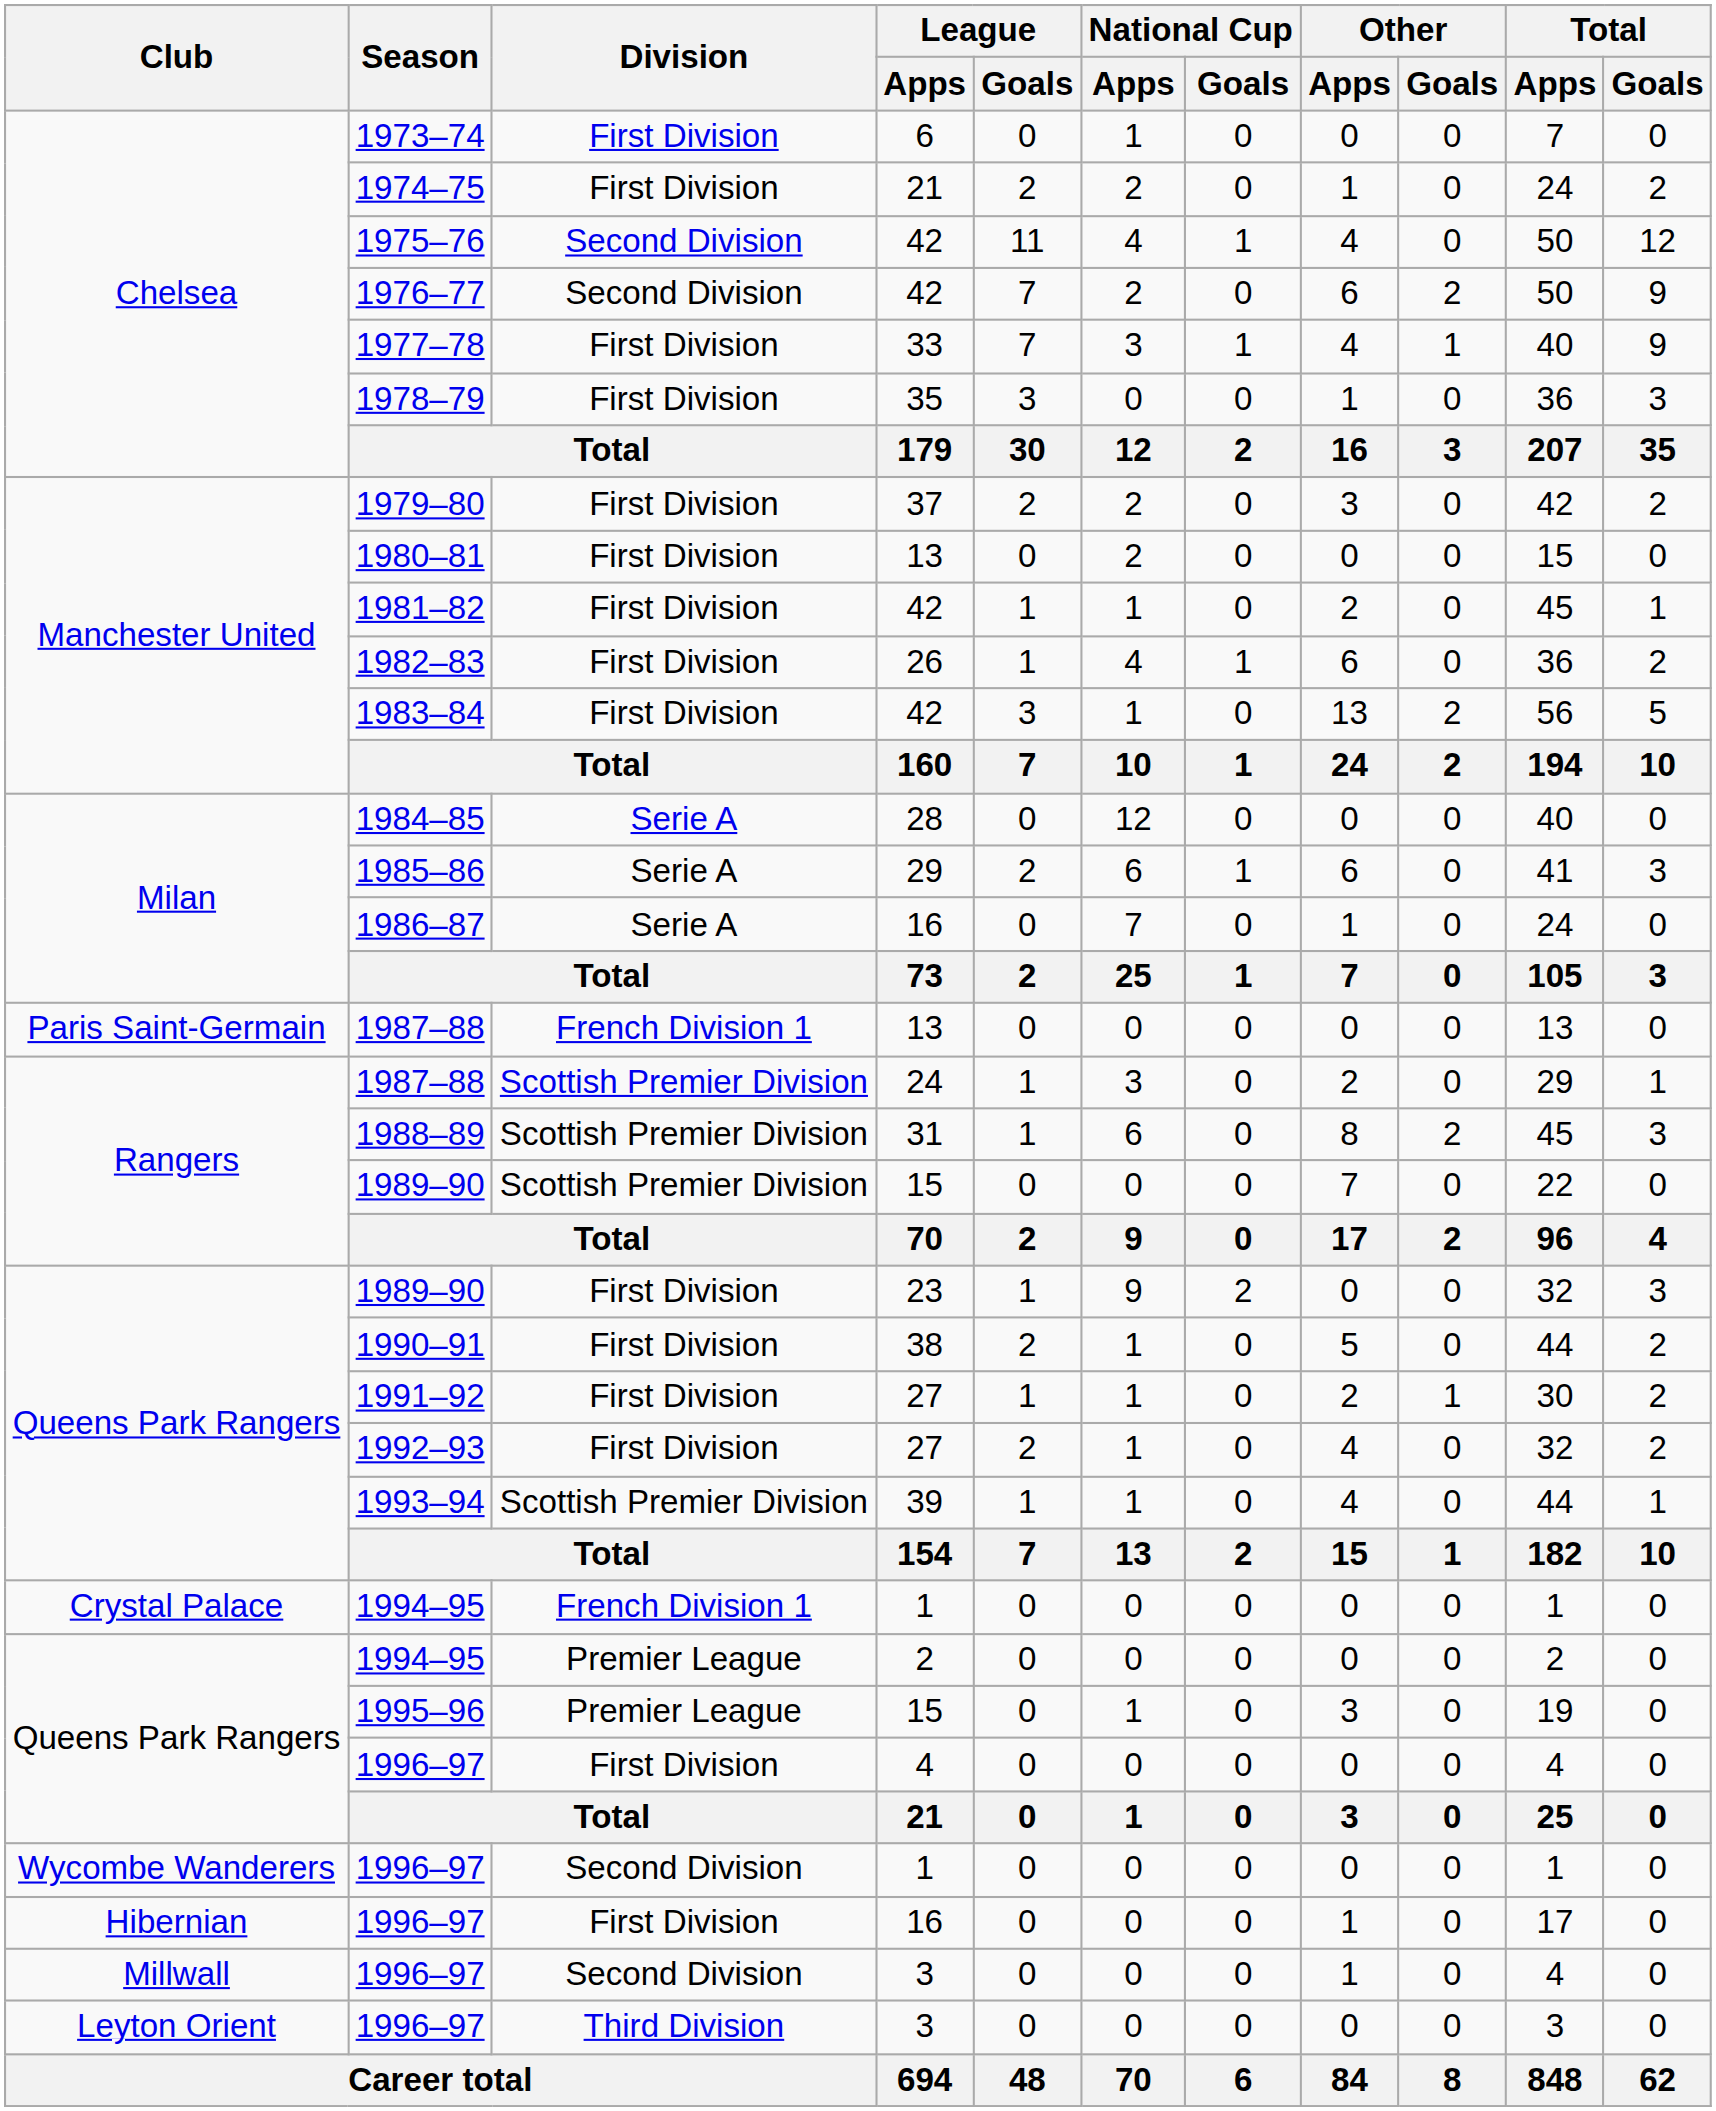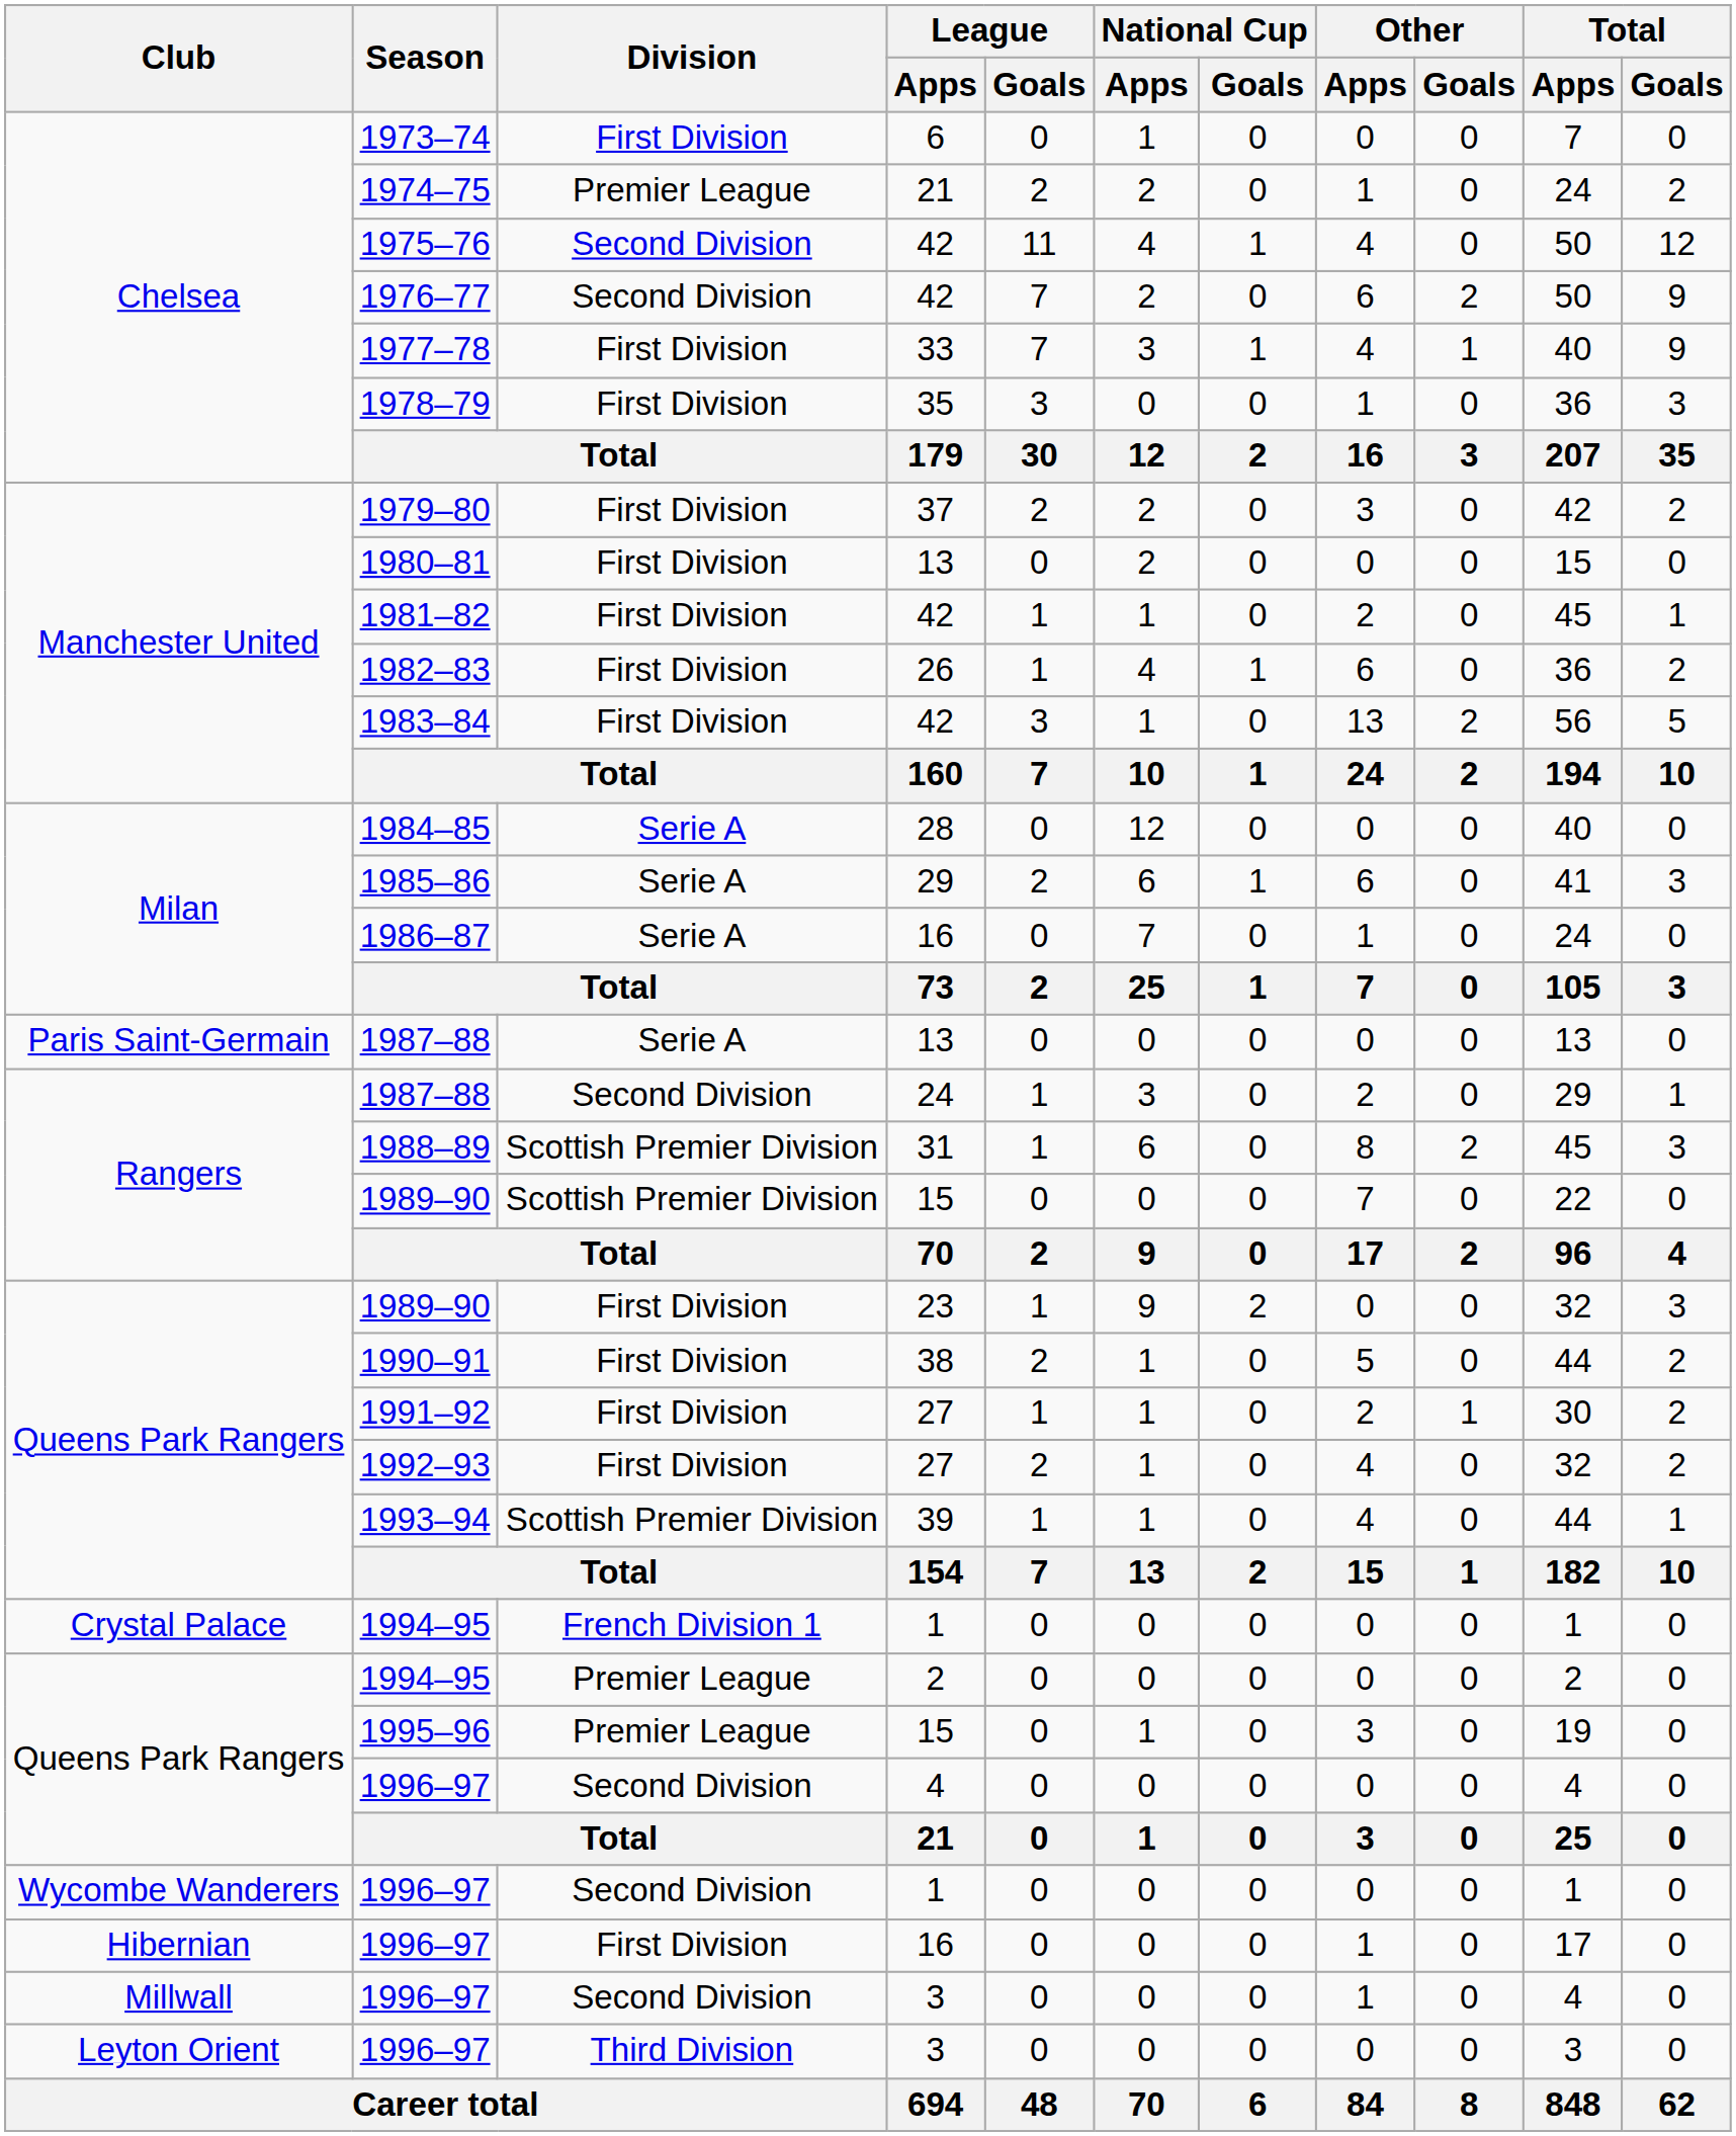 <table class="wikitable" style="text-align:center">
 <tr>
 <th rowspan="2">Club</th>
 <th rowspan="2">Season</th>
 <th rowspan="2">Division</th>
 <th colspan="2">League</th>
 <th colspan="2">National Cup</th>
 <th colspan="2">Other</th>
 <th colspan="2">Total</th>
 </tr>
 <tr>
 <th>Apps</th>
 <th>Goals</th>
 <th>Apps</th>
 <th>Goals</th>
 <th>Apps</th>
 <th>Goals</th>
 <th>Apps</th>
 <th>Goals</th>
 </tr>
 <tr>
 <td rowspan="7"><a href='#'>Chelsea</a></td>
 <td><a href='#'>1973–74</a></td>
 <td><a href='#'>First Division</a></td>
 <td>6</td>
 <td>0</td>
 <td>1</td>
 <td>0</td>
 <td>0</td>
 <td>0</td>
 <td>7</td>
 <td>0</td>
 </tr>
 <tr>
 <td><a href='#'>1974–75</a></td>
-<td>First Division</td>
+<td>Premier League</td>
 <td>21</td>
 <td>2</td>
 <td>2</td>
 <td>0</td>
 <td>1</td>
 <td>0</td>
 <td>24</td>
 <td>2</td>
 </tr>
 <tr>
 <td><a href='#'>1975–76</a></td>
 <td><a href='#'>Second Division</a></td>
 <td>42</td>
 <td>11</td>
 <td>4</td>
 <td>1</td>
 <td>4</td>
 <td>0</td>
 <td>50</td>
 <td>12</td>
 </tr>
 <tr>
 <td><a href='#'>1976–77</a></td>
 <td>Second Division</td>
 <td>42</td>
 <td>7</td>
 <td>2</td>
 <td>0</td>
 <td>6</td>
 <td>2</td>
 <td>50</td>
 <td>9</td>
 </tr>
 <tr>
 <td><a href='#'>1977–78</a></td>
 <td>First Division</td>
 <td>33</td>
 <td>7</td>
 <td>3</td>
 <td>1</td>
 <td>4</td>
 <td>1</td>
 <td>40</td>
 <td>9</td>
 </tr>
 <tr>
 <td><a href='#'>1978–79</a></td>
 <td>First Division</td>
 <td>35</td>
 <td>3</td>
 <td>0</td>
 <td>0</td>
 <td>1</td>
 <td>0</td>
 <td>36</td>
 <td>3</td>
 </tr>
 <tr>
 <th colspan="2">Total</th>
 <th>179</th>
 <th>30</th>
 <th>12</th>
 <th>2</th>
 <th>16</th>
 <th>3</th>
 <th>207</th>
 <th>35</th>
 </tr>
 <tr>
 <td rowspan="6"><a href='#'>Manchester United</a></td>
 <td><a href='#'>1979–80</a></td>
 <td>First Division</td>
 <td>37</td>
 <td>2</td>
 <td>2</td>
 <td>0</td>
 <td>3</td>
 <td>0</td>
 <td>42</td>
 <td>2</td>
 </tr>
 <tr>
 <td><a href='#'>1980–81</a></td>
 <td>First Division</td>
 <td>13</td>
 <td>0</td>
 <td>2</td>
 <td>0</td>
 <td>0</td>
 <td>0</td>
 <td>15</td>
 <td>0</td>
 </tr>
 <tr>
 <td><a href='#'>1981–82</a></td>
 <td>First Division</td>
 <td>42</td>
 <td>1</td>
 <td>1</td>
 <td>0</td>
 <td>2</td>
 <td>0</td>
 <td>45</td>
 <td>1</td>
 </tr>
 <tr>
 <td><a href='#'>1982–83</a></td>
 <td>First Division</td>
 <td>26</td>
 <td>1</td>
 <td>4</td>
 <td>1</td>
 <td>6</td>
 <td>0</td>
 <td>36</td>
 <td>2</td>
 </tr>
 <tr>
 <td><a href='#'>1983–84</a></td>
 <td>First Division</td>
 <td>42</td>
 <td>3</td>
 <td>1</td>
 <td>0</td>
 <td>13</td>
 <td>2</td>
 <td>56</td>
 <td>5</td>
 </tr>
 <tr>
 <th colspan="2">Total</th>
 <th>160</th>
 <th>7</th>
 <th>10</th>
 <th>1</th>
 <th>24</th>
 <th>2</th>
 <th>194</th>
 <th>10</th>
 </tr>
 <tr>
 <td rowspan="4"><a href='#'>Milan</a></td>
 <td><a href='#'>1984–85</a></td>
 <td><a href='#'>Serie A</a></td>
 <td>28</td>
 <td>0</td>
 <td>12</td>
 <td>0</td>
 <td>0</td>
 <td>0</td>
 <td>40</td>
 <td>0</td>
 </tr>
 <tr>
 <td><a href='#'>1985–86</a></td>
 <td>Serie A</td>
 <td>29</td>
 <td>2</td>
 <td>6</td>
 <td>1</td>
 <td>6</td>
 <td>0</td>
 <td>41</td>
 <td>3</td>
 </tr>
 <tr>
 <td><a href='#'>1986–87</a></td>
 <td>Serie A</td>
 <td>16</td>
 <td>0</td>
 <td>7</td>
 <td>0</td>
 <td>1</td>
 <td>0</td>
 <td>24</td>
 <td>0</td>
 </tr>
 <tr>
 <th colspan="2">Total</th>
 <th>73</th>
 <th>2</th>
 <th>25</th>
 <th>1</th>
 <th>7</th>
 <th>0</th>
 <th>105</th>
 <th>3</th>
 </tr>
 <tr>
 <td><a href='#'>Paris Saint-Germain</a></td>
 <td><a href='#'>1987–88</a></td>
-<td><a href='#'>French Division 1</a></td>
+<td>Serie A</td>
 <td>13</td>
 <td>0</td>
 <td>0</td>
 <td>0</td>
 <td>0</td>
 <td>0</td>
 <td>13</td>
 <td>0</td>
 </tr>
 <tr>
 <td rowspan="4"><a href='#'>Rangers</a></td>
 <td><a href='#'>1987–88</a></td>
-<td><a href='#'>Scottish Premier Division</a></td>
+<td>Second Division</td>
 <td>24</td>
 <td>1</td>
 <td>3</td>
 <td>0</td>
 <td>2</td>
 <td>0</td>
 <td>29</td>
 <td>1</td>
 </tr>
 <tr>
 <td><a href='#'>1988–89</a></td>
 <td>Scottish Premier Division</td>
 <td>31</td>
 <td>1</td>
 <td>6</td>
 <td>0</td>
 <td>8</td>
 <td>2</td>
 <td>45</td>
 <td>3</td>
 </tr>
 <tr>
 <td><a href='#'>1989–90</a></td>
 <td>Scottish Premier Division</td>
 <td>15</td>
 <td>0</td>
 <td>0</td>
 <td>0</td>
 <td>7</td>
 <td>0</td>
 <td>22</td>
 <td>0</td>
 </tr>
 <tr>
 <th colspan="2">Total</th>
 <th>70</th>
 <th>2</th>
 <th>9</th>
 <th>0</th>
 <th>17</th>
 <th>2</th>
 <th>96</th>
 <th>4</th>
 </tr>
 <tr>
 <td rowspan="6"><a href='#'>Queens Park Rangers</a></td>
 <td><a href='#'>1989–90</a></td>
 <td>First Division</td>
 <td>23</td>
 <td>1</td>
 <td>9</td>
 <td>2</td>
 <td>0</td>
 <td>0</td>
 <td>32</td>
 <td>3</td>
 </tr>
 <tr>
 <td><a href='#'>1990–91</a></td>
 <td>First Division</td>
 <td>38</td>
 <td>2</td>
 <td>1</td>
 <td>0</td>
 <td>5</td>
 <td>0</td>
 <td>44</td>
 <td>2</td>
 </tr>
 <tr>
 <td><a href='#'>1991–92</a></td>
 <td>First Division</td>
 <td>27</td>
 <td>1</td>
 <td>1</td>
 <td>0</td>
 <td>2</td>
 <td>1</td>
 <td>30</td>
 <td>2</td>
 </tr>
 <tr>
 <td><a href='#'>1992–93</a></td>
 <td>First Division</td>
 <td>27</td>
 <td>2</td>
 <td>1</td>
 <td>0</td>
 <td>4</td>
 <td>0</td>
 <td>32</td>
 <td>2</td>
 </tr>
 <tr>
 <td><a href='#'>1993–94</a></td>
 <td>Scottish Premier Division</td>
 <td>39</td>
 <td>1</td>
 <td>1</td>
 <td>0</td>
 <td>4</td>
 <td>0</td>
 <td>44</td>
 <td>1</td>
 </tr>
 <tr>
 <th colspan="2">Total</th>
 <th>154</th>
 <th>7</th>
 <th>13</th>
 <th>2</th>
 <th>15</th>
 <th>1</th>
 <th>182</th>
 <th>10</th>
 </tr>
 <tr>
 <td><a href='#'>Crystal Palace</a></td>
 <td><a href='#'>1994–95</a></td>
 <td><a href='#'>French Division 1</a></td>
 <td>1</td>
 <td>0</td>
 <td>0</td>
 <td>0</td>
 <td>0</td>
 <td>0</td>
 <td>1</td>
 <td>0</td>
 </tr>
 <tr>
 <td rowspan="4">Queens Park Rangers</td>
 <td><a href='#'>1994–95</a></td>
 <td>Premier League</td>
 <td>2</td>
 <td>0</td>
 <td>0</td>
 <td>0</td>
 <td>0</td>
 <td>0</td>
 <td>2</td>
 <td>0</td>
 </tr>
 <tr>
 <td><a href='#'>1995–96</a></td>
 <td>Premier League</td>
 <td>15</td>
 <td>0</td>
 <td>1</td>
 <td>0</td>
 <td>3</td>
 <td>0</td>
 <td>19</td>
 <td>0</td>
 </tr>
 <tr>
 <td><a href='#'>1996–97</a></td>
-<td>First Division</td>
+<td>Second Division</td>
 <td>4</td>
 <td>0</td>
 <td>0</td>
 <td>0</td>
 <td>0</td>
 <td>0</td>
 <td>4</td>
 <td>0</td>
 </tr>
 <tr>
 <th colspan="2">Total</th>
 <th>21</th>
 <th>0</th>
 <th>1</th>
 <th>0</th>
 <th>3</th>
 <th>0</th>
 <th>25</th>
 <th>0</th>
 </tr>
 <tr>
 <td><a href='#'>Wycombe Wanderers</a></td>
 <td><a href='#'>1996–97</a></td>
 <td>Second Division</td>
 <td>1</td>
 <td>0</td>
 <td>0</td>
 <td>0</td>
 <td>0</td>
 <td>0</td>
 <td>1</td>
 <td>0</td>
 </tr>
 <tr>
 <td><a href='#'>Hibernian</a></td>
 <td><a href='#'>1996–97</a></td>
 <td>First Division</td>
 <td>16</td>
 <td>0</td>
 <td>0</td>
 <td>0</td>
 <td>1</td>
 <td>0</td>
 <td>17</td>
 <td>0</td>
 </tr>
 <tr>
 <td><a href='#'>Millwall</a></td>
 <td><a href='#'>1996–97</a></td>
 <td>Second Division</td>
 <td>3</td>
 <td>0</td>
 <td>0</td>
 <td>0</td>
 <td>1</td>
 <td>0</td>
 <td>4</td>
 <td>0</td>
 </tr>
 <tr>
 <td><a href='#'>Leyton Orient</a></td>
 <td><a href='#'>1996–97</a></td>
 <td><a href='#'>Third Division</a></td>
 <td>3</td>
 <td>0</td>
 <td>0</td>
 <td>0</td>
 <td>0</td>
 <td>0</td>
 <td>3</td>
 <td>0</td>
 </tr>
 <tr>
 <th colspan="3">Career total</th>
 <th>694</th>
 <th>48</th>
 <th>70</th>
 <th>6</th>
 <th>84</th>
 <th>8</th>
 <th>848</th>
 <th>62</th>
 </tr>
 </table>
